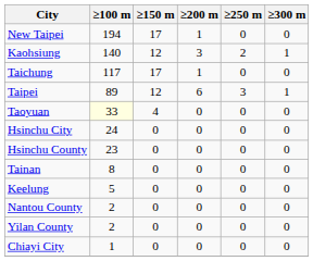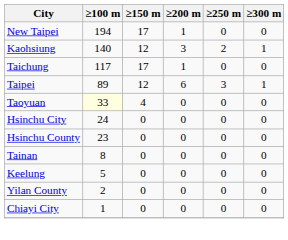 <table class="wikitable sortable" style="text-align:center">
 <tr>
 <th>City</th>
 <th>≥100 m</th>
 <th>≥150 m</th>
 <th>≥200 m</th>
 <th>≥250 m</th>
 <th>≥300 m</th>
 </tr>
 <tr>
 <td align="left"><a href='#'>New Taipei</a></td>
 <td>194</td>
 <td>17</td>
 <td>1</td>
 <td>0</td>
 <td>0</td>
 </tr>
 <tr>
 <td align="left"><a href='#'>Kaohsiung</a></td>
 <td>140</td>
 <td>12</td>
 <td>3</td>
 <td>2</td>
 <td>1</td>
 </tr>
 <tr>
 <td align="left"><a href='#'>Taichung</a></td>
 <td>117</td>
 <td>17</td>
 <td>1</td>
 <td>0</td>
 <td>0</td>
 </tr>
 <tr>
 <td align="left"><a href='#'>Taipei</a></td>
 <td>89</td>
 <td>12</td>
 <td>6</td>
 <td>3</td>
 <td>1</td>
 </tr>
 <tr>
 <td align="left"><a href='#'>Taoyuan</a></td>
 <td style="background: lightyellow;">33</td>
 <td>4</td>
 <td>0</td>
 <td>0</td>
 <td>0</td>
 </tr>
 <tr>
 <td align="left"><a href='#'>Hsinchu City</a></td>
 <td>24</td>
 <td>0</td>
 <td>0</td>
 <td>0</td>
 <td>0</td>
 </tr>
 <tr>
 <td align="left"><a href='#'>Hsinchu County</a></td>
 <td>23</td>
 <td>0</td>
 <td>0</td>
 <td>0</td>
 <td>0</td>
 </tr>
 <tr>
 <td align="left"><a href='#'>Tainan</a></td>
 <td>8</td>
 <td>0</td>
 <td>0</td>
 <td>0</td>
 <td>0</td>
 </tr>
 <tr>
 <td align="left"><a href='#'>Keelung</a></td>
 <td>5</td>
 <td>0</td>
 <td>0</td>
 <td>0</td>
 <td>0</td>
 </tr>
 <tr>
-<td align="left"><a href='#'>Nantou County</a></td>
-<td>2</td>
-<td>0</td>
-<td>0</td>
-<td>0</td>
-<td>0</td>
-</tr>
-<tr>
 <td align="left"><a href='#'>Yilan County</a></td>
 <td>2</td>
 <td>0</td>
 <td>0</td>
 <td>0</td>
 <td>0</td>
 </tr>
 <tr>
 <td align="left"><a href='#'>Chiayi City</a></td>
 <td>1</td>
 <td>0</td>
 <td>0</td>
 <td>0</td>
 <td>0</td>
 </tr>
 <tr>
 </tr>
 </table>
